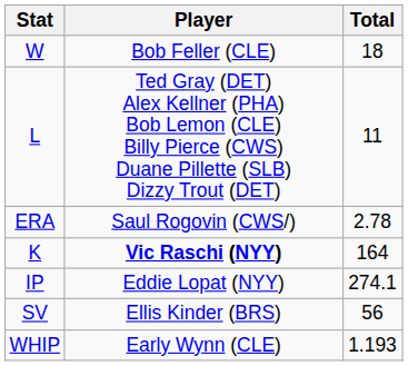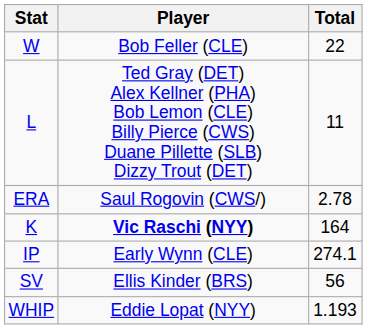 <table class="wikitable" style="text-align:center;">
 <tr>
 <th style="width:15%;">Stat</th>
 <th>Player</th>
 <th style="width:15%;">Total</th>
 </tr>
 <tr>
 <td><a href='#'>W</a></td>
 <td><a href='#'>Bob Feller</a> (<a href='#'>CLE</a>)</td>
-<td>18</td>
+<td>22</td>
 </tr>
 <tr>
 <td><a href='#'>L</a></td>
 <td><a href='#'>Ted Gray</a> (<a href='#'>DET</a>)<br><a href='#'>Alex Kellner</a> (<a href='#'>PHA</a>)<br><a href='#'>Bob Lemon</a> (<a href='#'>CLE</a>)<br><a href='#'>Billy Pierce</a> (<a href='#'>CWS</a>)<br><a href='#'>Duane Pillette</a> (<a href='#'>SLB</a>)<br><a href='#'>Dizzy Trout</a> (<a href='#'>DET</a>)</td>
 <td>11</td>
 </tr>
 <tr>
 <td><a href='#'>ERA</a></td>
 <td><a href='#'>Saul Rogovin</a> (<a href='#'>CWS</a>/)</td>
 <td>2.78</td>
 </tr>
 <tr>
 <td><a href='#'>K</a></td>
 <td><strong><a href='#'>Vic Raschi</a> (<a href='#'>NYY</a>)</strong></td>
 <td>164</td>
 </tr>
 <tr>
 <td><a href='#'>IP</a></td>
-<td><a href='#'>Eddie Lopat</a> (<a href='#'>NYY</a>)</td>
+<td><a href='#'>Early Wynn</a> (<a href='#'>CLE</a>)</td>
 <td>274.1</td>
 </tr>
 <tr>
 <td><a href='#'>SV</a></td>
 <td><a href='#'>Ellis Kinder</a> (<a href='#'>BRS</a>)</td>
 <td>56</td>
 </tr>
 <tr>
 <td><a href='#'>WHIP</a></td>
-<td><a href='#'>Early Wynn</a> (<a href='#'>CLE</a>)</td>
+<td><a href='#'>Eddie Lopat</a> (<a href='#'>NYY</a>)</td>
 <td>1.193</td>
 </tr>
 </table>
